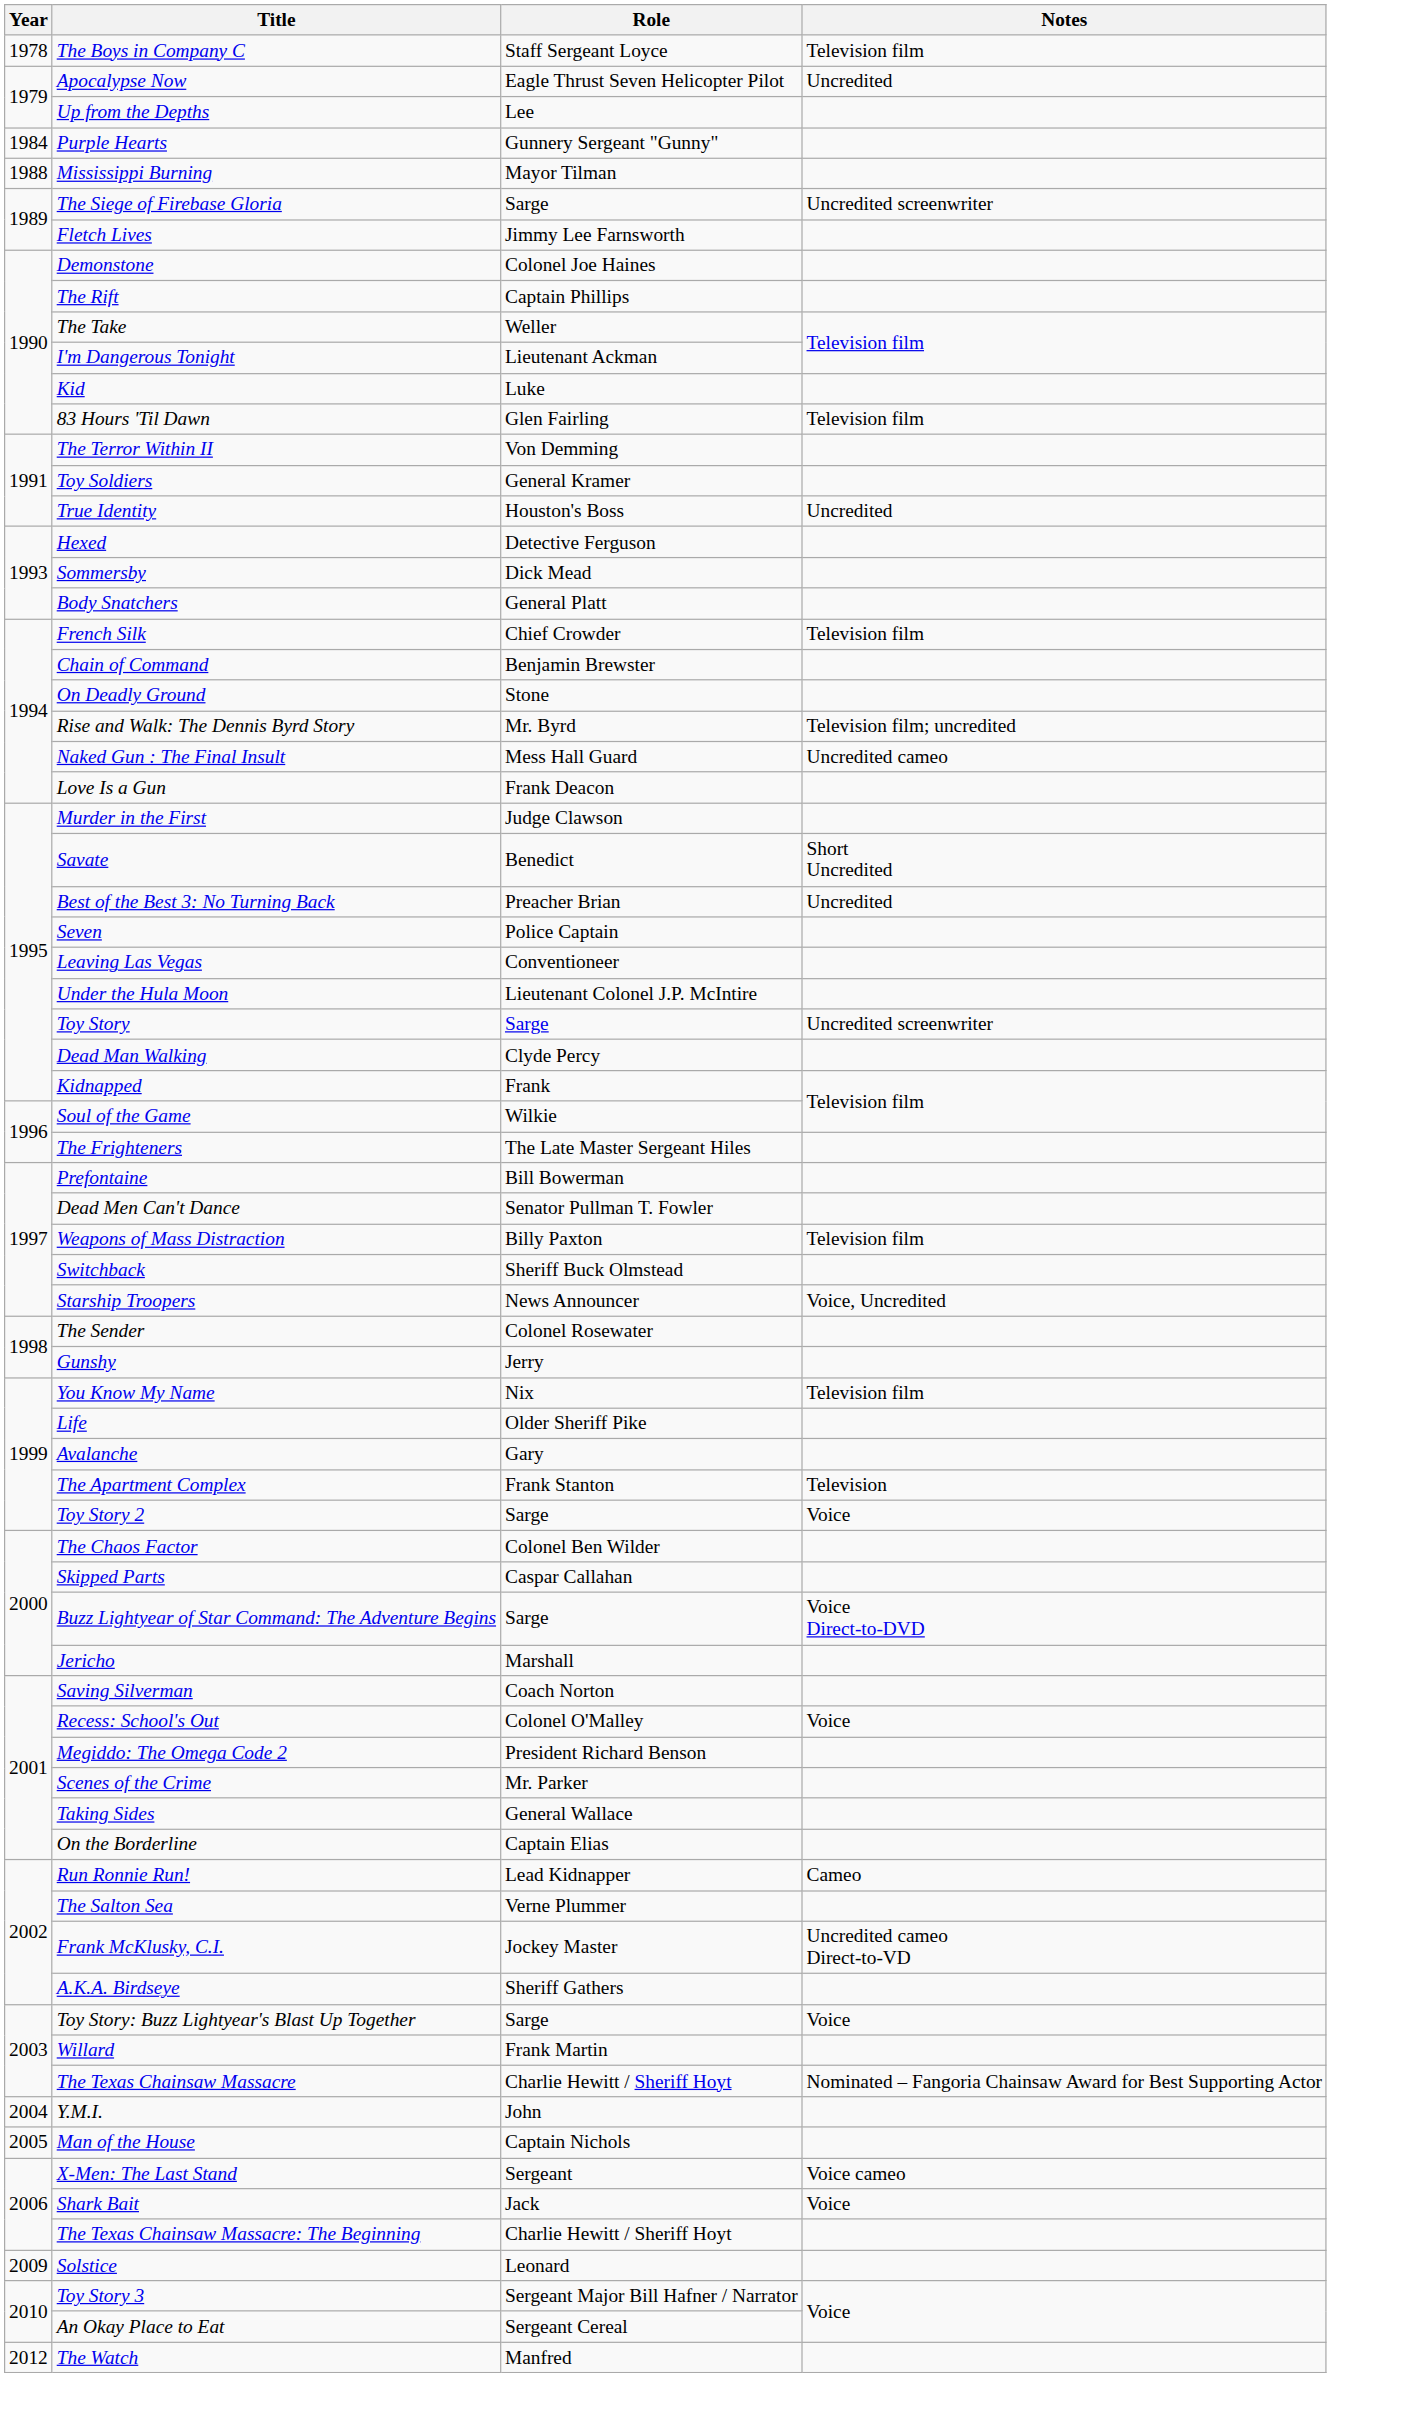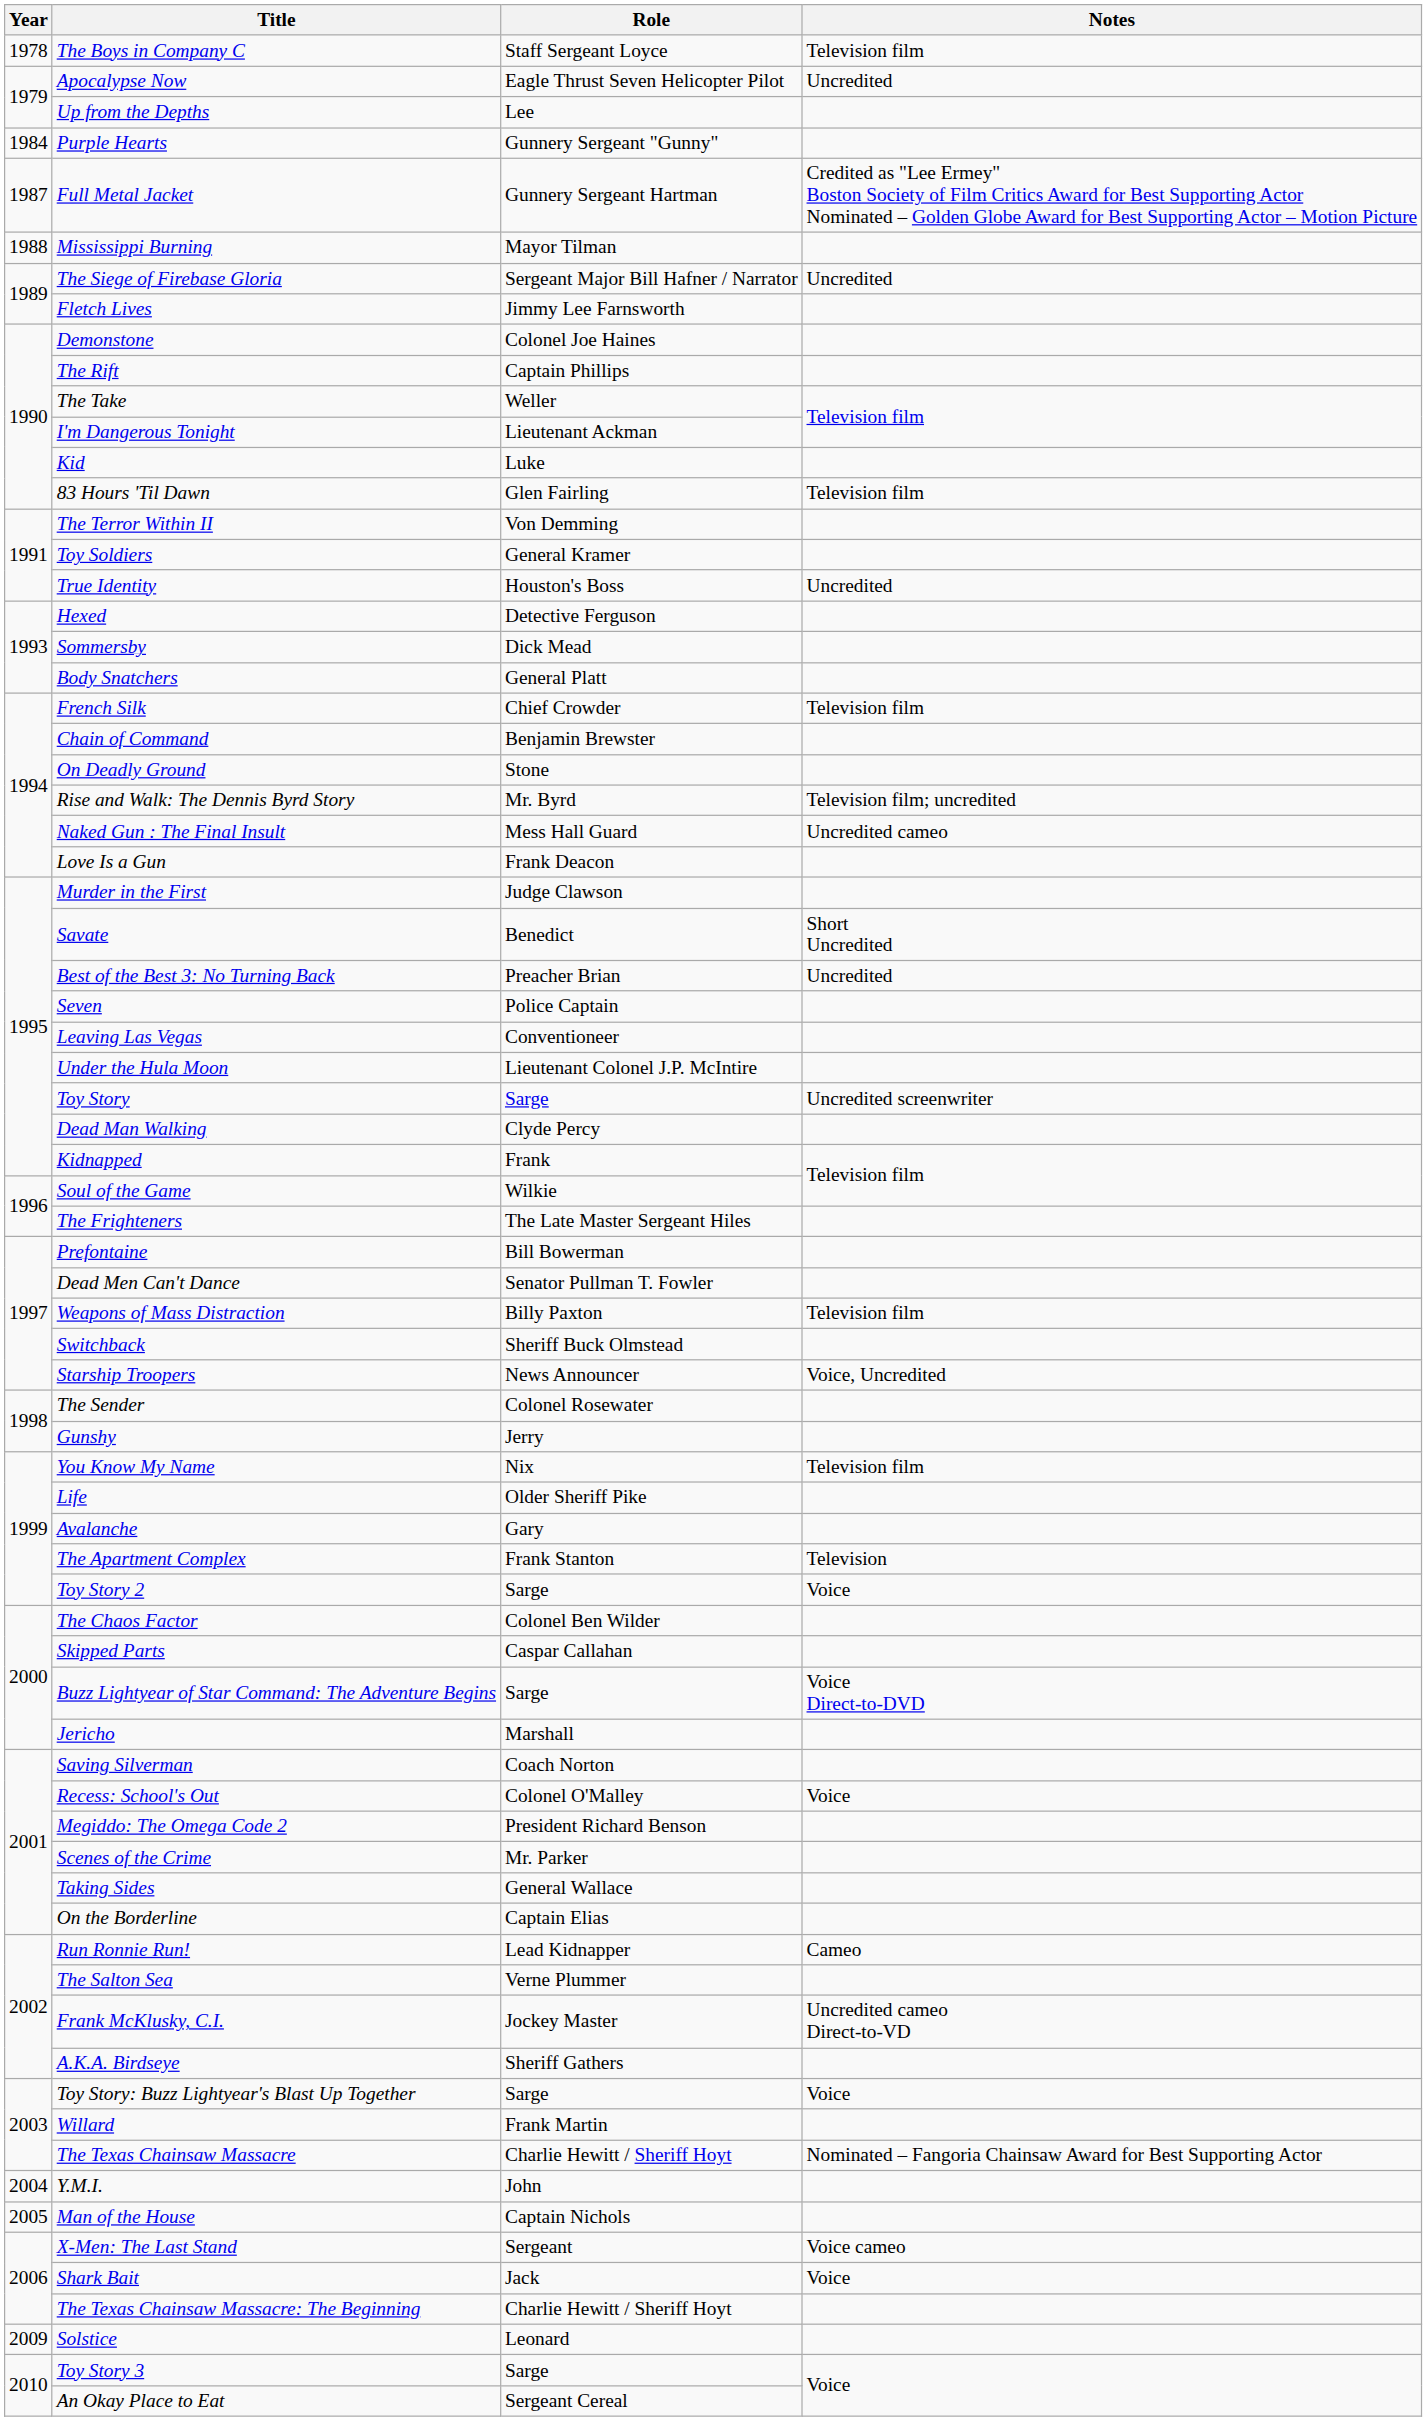 <table class="wikitable sortable">
 <tr>
 <th>Year</th>
 <th>Title</th>
 <th>Role</th>
 <th>Notes</th>
 </tr>
 <tr>
 <td>1978</td>
 <td><em><a href='#'>The Boys in Company C</a></em></td>
 <td>Staff Sergeant Loyce</td>
 <td>Television film</td>
 </tr>
 <tr>
 <td rowspan="2">1979</td>
 <td><em><a href='#'>Apocalypse Now</a></em></td>
 <td>Eagle Thrust Seven Helicopter Pilot</td>
 <td>Uncredited</td>
 </tr>
 <tr>
 <td><em><a href='#'>Up from the Depths</a></em></td>
 <td>Lee</td>
 <td></td>
 </tr>
 <tr>
 <td>1984</td>
 <td><em><a href='#'>Purple Hearts</a></em></td>
 <td>Gunnery Sergeant "Gunny"</td>
 <td></td>
 </tr>
 <tr>
+<td>1987</td>
+<td><em><a href='#'>Full Metal Jacket</a></em></td>
+<td>Gunnery Sergeant Hartman</td>
+<td>Credited as "Lee Ermey"<br><a href='#'>Boston Society of Film Critics Award for Best Supporting Actor</a><br>Nominated – <a href='#'>Golden Globe Award for Best Supporting Actor – Motion Picture</a></td>
+</tr>
+<tr>
 <td>1988</td>
 <td><em><a href='#'>Mississippi Burning</a></em></td>
 <td>Mayor Tilman</td>
 <td></td>
 </tr>
 <tr>
 <td rowspan="2">1989</td>
 <td><em><a href='#'>The Siege of Firebase Gloria</a></em></td>
-<td>Sarge</td>
-<td>Uncredited screenwriter</td>
+<td>Sergeant Major Bill Hafner / Narrator</td>
+<td>Uncredited</td>
 </tr>
 <tr>
 <td><em><a href='#'>Fletch Lives</a></em></td>
 <td>Jimmy Lee Farnsworth</td>
 <td></td>
 </tr>
 <tr>
 <td rowspan="6">1990</td>
 <td><em><a href='#'>Demonstone</a></em></td>
 <td>Colonel Joe Haines</td>
 <td></td>
 </tr>
 <tr>
 <td><em><a href='#'>The Rift</a></em></td>
 <td>Captain Phillips</td>
 <td></td>
 </tr>
 <tr>
 <td><em>The Take</em></td>
 <td>Weller</td>
 <td rowspan="2"><a href='#'>Television film</a></td>
 </tr>
 <tr>
 <td><em><a href='#'>I'm Dangerous Tonight</a></em></td>
 <td>Lieutenant Ackman</td>
 </tr>
 <tr>
 <td><em><a href='#'>Kid</a></em></td>
 <td>Luke</td>
 <td></td>
 </tr>
 <tr>
 <td><em>83 Hours 'Til Dawn</em></td>
 <td>Glen Fairling</td>
 <td>Television film</td>
 </tr>
 <tr>
 <td rowspan="3">1991</td>
 <td><em><a href='#'>The Terror Within II</a></em></td>
 <td>Von Demming</td>
 <td></td>
 </tr>
 <tr>
 <td><em><a href='#'>Toy Soldiers</a></em></td>
 <td>General Kramer</td>
 <td></td>
 </tr>
 <tr>
 <td><em><a href='#'>True Identity</a></em></td>
 <td>Houston's Boss</td>
 <td>Uncredited</td>
 </tr>
 <tr>
 <td rowspan="3">1993</td>
 <td><em><a href='#'>Hexed</a></em></td>
 <td>Detective Ferguson</td>
 <td></td>
 </tr>
 <tr>
 <td><em><a href='#'>Sommersby</a></em></td>
 <td>Dick Mead</td>
 <td></td>
 </tr>
 <tr>
 <td><em><a href='#'>Body Snatchers</a></em></td>
 <td>General Platt</td>
 <td></td>
 </tr>
 <tr>
 <td rowspan="6">1994</td>
 <td><em><a href='#'>French Silk</a></em></td>
 <td>Chief Crowder</td>
 <td>Television film</td>
 </tr>
 <tr>
 <td><em><a href='#'>Chain of Command</a></em></td>
 <td>Benjamin Brewster</td>
 <td></td>
 </tr>
 <tr>
 <td><em><a href='#'>On Deadly Ground</a></em></td>
 <td>Stone</td>
 <td></td>
 </tr>
 <tr>
 <td><em>Rise and Walk: The Dennis Byrd Story</em></td>
 <td>Mr. Byrd</td>
 <td>Television film; uncredited</td>
 </tr>
 <tr>
 <td><em><a href='#'>Naked Gun : The Final Insult</a></em></td>
 <td>Mess Hall Guard</td>
 <td>Uncredited cameo</td>
 </tr>
 <tr>
 <td><em>Love Is a Gun</em></td>
 <td>Frank Deacon</td>
 <td></td>
 </tr>
 <tr>
 <td rowspan="9">1995</td>
 <td><em><a href='#'>Murder in the First</a></em></td>
 <td>Judge Clawson</td>
 <td></td>
 </tr>
 <tr>
 <td><em><a href='#'>Savate</a></em></td>
 <td>Benedict</td>
 <td>Short<br>Uncredited</td>
 </tr>
 <tr>
 <td><em><a href='#'>Best of the Best 3: No Turning Back</a></em></td>
 <td>Preacher Brian</td>
 <td>Uncredited</td>
 </tr>
 <tr>
 <td><em><a href='#'>Seven</a></em></td>
 <td>Police Captain</td>
 <td></td>
 </tr>
 <tr>
 <td><em><a href='#'>Leaving Las Vegas</a></em></td>
 <td>Conventioneer</td>
 <td></td>
 </tr>
 <tr>
 <td><em><a href='#'>Under the Hula Moon</a></em></td>
 <td>Lieutenant Colonel J.P. McIntire</td>
 <td></td>
 </tr>
 <tr>
 <td><em><a href='#'>Toy Story</a></em></td>
 <td><a href='#'>Sarge</a></td>
 <td>Uncredited screenwriter</td>
 </tr>
 <tr>
 <td><em><a href='#'>Dead Man Walking</a></em></td>
 <td>Clyde Percy</td>
 <td></td>
 </tr>
 <tr>
 <td><em><a href='#'>Kidnapped</a></em></td>
 <td>Frank</td>
 <td rowspan="2">Television film</td>
 </tr>
 <tr>
 <td rowspan="2">1996</td>
 <td><em><a href='#'>Soul of the Game</a></em></td>
 <td>Wilkie</td>
 </tr>
 <tr>
 <td><em><a href='#'>The Frighteners</a></em></td>
 <td>The Late Master Sergeant Hiles</td>
 <td></td>
 </tr>
 <tr>
 <td rowspan="5">1997</td>
 <td><em><a href='#'>Prefontaine</a></em></td>
 <td>Bill Bowerman</td>
 <td></td>
 </tr>
 <tr>
 <td><em>Dead Men Can't Dance</em></td>
 <td>Senator Pullman T. Fowler</td>
 <td></td>
 </tr>
 <tr>
 <td><em><a href='#'>Weapons of Mass Distraction</a></em></td>
 <td>Billy Paxton</td>
 <td>Television film</td>
 </tr>
 <tr>
 <td><em><a href='#'>Switchback</a></em></td>
 <td>Sheriff Buck Olmstead</td>
 <td></td>
 </tr>
 <tr>
 <td><em><a href='#'>Starship Troopers</a></em></td>
 <td>News Announcer</td>
 <td>Voice, Uncredited</td>
 </tr>
 <tr>
 <td rowspan="2">1998</td>
 <td><em>The Sender</em></td>
 <td>Colonel Rosewater</td>
 <td></td>
 </tr>
 <tr>
 <td><em><a href='#'>Gunshy</a></em></td>
 <td>Jerry</td>
 <td></td>
 </tr>
 <tr>
 <td rowspan="5">1999</td>
 <td><em><a href='#'>You Know My Name</a></em></td>
 <td>Nix</td>
 <td>Television film</td>
 </tr>
 <tr>
 <td><em><a href='#'>Life</a></em></td>
 <td>Older Sheriff Pike</td>
 <td></td>
 </tr>
 <tr>
 <td><em><a href='#'>Avalanche</a></em></td>
 <td>Gary</td>
 <td></td>
 </tr>
 <tr>
 <td><em><a href='#'>The Apartment Complex</a></em></td>
 <td>Frank Stanton</td>
 <td>Television</td>
 </tr>
 <tr>
 <td><em><a href='#'>Toy Story 2</a></em></td>
 <td>Sarge</td>
 <td>Voice</td>
 </tr>
 <tr>
 <td rowspan="4">2000</td>
 <td><em><a href='#'>The Chaos Factor</a></em></td>
 <td>Colonel Ben Wilder</td>
 <td></td>
 </tr>
 <tr>
 <td><em><a href='#'>Skipped Parts</a></em></td>
 <td>Caspar Callahan</td>
 <td></td>
 </tr>
 <tr>
 <td><em><a href='#'>Buzz Lightyear of Star Command: The Adventure Begins</a></em></td>
 <td>Sarge</td>
 <td>Voice<br><a href='#'>Direct-to-DVD</a></td>
 </tr>
 <tr>
 <td><em><a href='#'>Jericho</a></em></td>
 <td>Marshall</td>
 <td></td>
 </tr>
 <tr>
 <td rowspan="6">2001</td>
 <td><em><a href='#'>Saving Silverman</a></em></td>
 <td>Coach Norton</td>
 <td></td>
 </tr>
 <tr>
 <td><em><a href='#'>Recess: School's Out</a></em></td>
 <td>Colonel O'Malley</td>
 <td>Voice</td>
 </tr>
 <tr>
 <td><em><a href='#'>Megiddo: The Omega Code 2</a></em></td>
 <td>President Richard Benson</td>
 <td></td>
 </tr>
 <tr>
 <td><em><a href='#'>Scenes of the Crime</a></em></td>
 <td>Mr. Parker</td>
 <td></td>
 </tr>
 <tr>
 <td><em><a href='#'>Taking Sides</a></em></td>
 <td>General Wallace</td>
 <td></td>
 </tr>
 <tr>
 <td><em>On the Borderline</em></td>
 <td>Captain Elias</td>
 <td></td>
 </tr>
 <tr>
 <td rowspan="4">2002</td>
 <td><em><a href='#'>Run Ronnie Run!</a></em></td>
 <td>Lead Kidnapper</td>
 <td>Cameo</td>
 </tr>
 <tr>
 <td><em><a href='#'>The Salton Sea</a></em></td>
 <td>Verne Plummer</td>
 <td></td>
 </tr>
 <tr>
 <td><em><a href='#'>Frank McKlusky, C.I.</a></em></td>
 <td>Jockey Master</td>
 <td>Uncredited cameo<br>Direct-to-VD</td>
 </tr>
 <tr>
 <td><em><a href='#'>A.K.A. Birdseye</a></em></td>
 <td>Sheriff Gathers</td>
 <td></td>
 </tr>
 <tr>
 <td rowspan="3">2003</td>
 <td><em>Toy Story: Buzz Lightyear's Blast Up Together</em></td>
 <td>Sarge</td>
 <td>Voice</td>
 </tr>
 <tr>
 <td><em><a href='#'>Willard</a></em></td>
 <td>Frank Martin</td>
 <td></td>
 </tr>
 <tr>
 <td><em><a href='#'>The Texas Chainsaw Massacre</a></em></td>
 <td>Charlie Hewitt / <a href='#'>Sheriff Hoyt</a></td>
 <td>Nominated – Fangoria Chainsaw Award for Best Supporting Actor</td>
 </tr>
 <tr>
 <td>2004</td>
 <td><em>Y.M.I.</em></td>
 <td>John</td>
 <td></td>
 </tr>
 <tr>
 <td>2005</td>
 <td><em><a href='#'>Man of the House</a></em></td>
 <td>Captain Nichols</td>
 <td></td>
 </tr>
 <tr>
 <td rowspan="3">2006</td>
 <td><em><a href='#'>X-Men: The Last Stand</a></em></td>
 <td>Sergeant</td>
 <td>Voice cameo</td>
 </tr>
 <tr>
 <td><em><a href='#'>Shark Bait</a></em></td>
 <td>Jack</td>
 <td>Voice</td>
 </tr>
 <tr>
 <td><em><a href='#'>The Texas Chainsaw Massacre: The Beginning</a></em></td>
 <td>Charlie Hewitt / Sheriff Hoyt</td>
 <td></td>
 </tr>
 <tr>
 <td>2009</td>
 <td><em><a href='#'>Solstice</a></em></td>
 <td>Leonard</td>
 <td></td>
 </tr>
 <tr>
 <td rowspan="2">2010</td>
 <td><em><a href='#'>Toy Story 3</a></em></td>
-<td>Sergeant Major Bill Hafner / Narrator</td>
+<td>Sarge</td>
 <td rowspan="2">Voice</td>
 </tr>
 <tr>
 <td><em>An Okay Place to Eat</em></td>
 <td>Sergeant Cereal</td>
 </tr>
-<tr>
-<td>2012</td>
-<td><em><a href='#'>The Watch</a></em></td>
-<td>Manfred</td>
-<td></td>
-</tr>
 </table>
